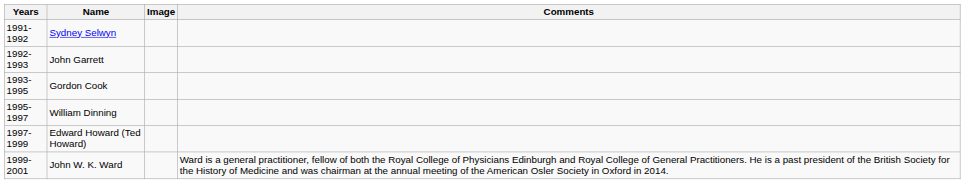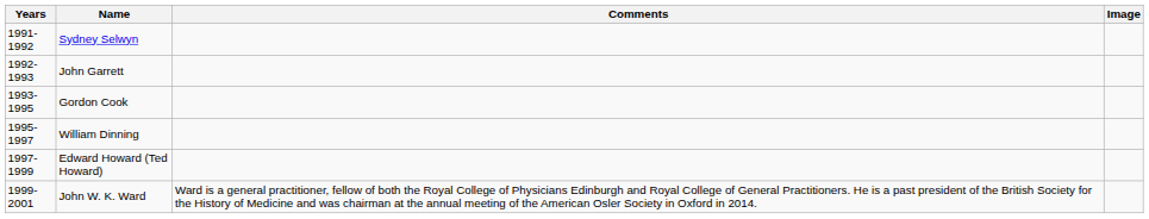 <table class="wikitable">
 <tr>
 <th>Years</th>
 <th>Name</th>
+<th>Comments</th>
 <th>Image</th>
-<th>Comments</th>
 </tr>
 <tr>
 <td>1991-1992</td>
 <td><a href='#'>Sydney Selwyn</a></td>
 <td></td>
 <td></td>
 </tr>
 <tr>
 <td>1992-1993</td>
 <td>John Garrett</td>
 <td></td>
 <td></td>
 </tr>
 <tr>
 <td>1993-1995</td>
 <td>Gordon Cook</td>
 <td></td>
 <td></td>
 </tr>
 <tr>
 <td>1995-1997</td>
 <td>William Dinning</td>
 <td></td>
 <td></td>
 </tr>
 <tr>
 <td>1997-1999</td>
 <td>Edward Howard (Ted Howard)</td>
 <td></td>
 <td></td>
 </tr>
 <tr>
 <td>1999-2001</td>
 <td>John W. K. Ward</td>
+<td>Ward is a general practitioner, fellow of both the Royal College of Physicians Edinburgh and Royal College of General Practitioners. He is a past president of the British Society for the History of Medicine and was chairman at the annual meeting of the American Osler Society in Oxford in 2014.</td>
 <td></td>
-<td>Ward is a general practitioner, fellow of both the Royal College of Physicians Edinburgh and Royal College of General Practitioners. He is a past president of the British Society for the History of Medicine and was chairman at the annual meeting of the American Osler Society in Oxford in 2014.</td>
 </tr>
 </table>
